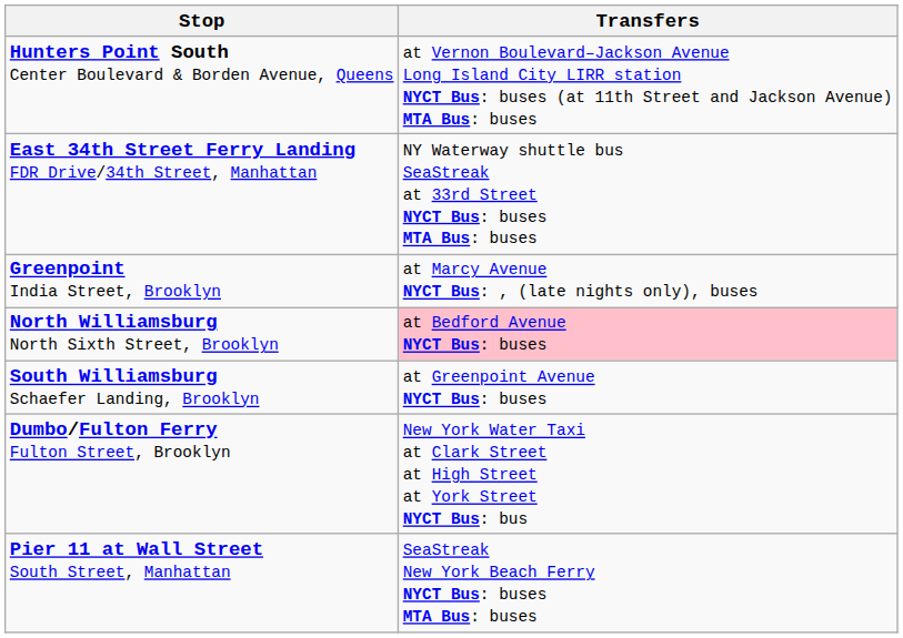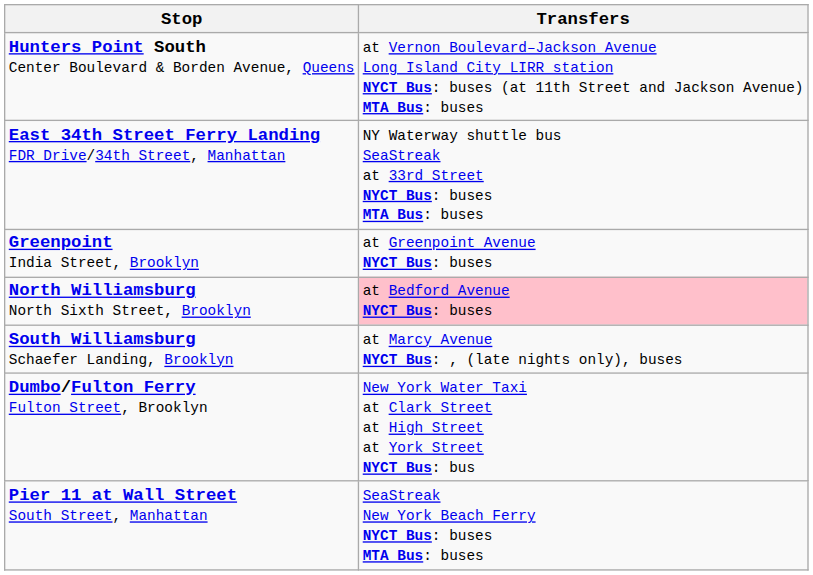 <table class=wikitable>
 <tr>
 <th>Stop</th>
 <th>Transfers</th>
 </tr>
 <tr>
 <td valign=top><strong><a href='#'>Hunters Point</a> South</strong><br><small>Center Boulevard & Borden Avenue, <a href='#'>Queens</a></small><br><small></small></td>
 <td><small> at <a href='#'>Vernon Boulevard–Jackson Avenue</a><br><a href='#'>Long Island City LIRR station</a><br><strong><a href='#'>NYCT Bus</a></strong>:  buses (at 11th Street and Jackson Avenue)<br><strong><a href='#'>MTA Bus</a></strong>:  buses</small></td>
 </tr>
 <tr>
 <td valign=top><strong><a href='#'>East 34th Street Ferry Landing</a></strong><br><small><a href='#'>FDR Drive</a>/<a href='#'>34th Street</a>, <a href='#'>Manhattan</a></small><br><small></small></td>
 <td><small>NY Waterway shuttle bus<br><a href='#'>SeaStreak</a><br>   at <a href='#'>33rd Street</a><br><strong><a href='#'>NYCT Bus</a></strong>:  buses <br> <strong><a href='#'>MTA Bus</a></strong>:  buses</small></td>
 </tr>
 <tr>
 <td valign=top><strong><a href='#'>Greenpoint</a></strong><br><small>India Street, <a href='#'>Brooklyn</a></small><br><small></small></td>
-<td><small>   at <a href='#'>Marcy Avenue</a><br><strong><a href='#'>NYCT Bus</a></strong>: ,  (late nights only),  buses</small></td>
+<td><small> at <a href='#'>Greenpoint Avenue</a><br><strong><a href='#'>NYCT Bus</a></strong>:  buses</small></td>
 </tr>
 <tr>
 <td valign=top><strong><a href='#'>North Williamsburg</a></strong><br><small>North Sixth Street, <a href='#'>Brooklyn</a></small><br><small></small></td>
 <td style="background: pink;"><small> at <a href='#'>Bedford Avenue</a><br><strong><a href='#'>NYCT Bus</a></strong>:  buses</small></td>
 </tr>
 <tr>
 <td valign=top><strong><a href='#'>South Williamsburg</a></strong><br><small>Schaefer Landing, <a href='#'>Brooklyn</a></small><br><small></small></td>
-<td><small> at <a href='#'>Greenpoint Avenue</a><br><strong><a href='#'>NYCT Bus</a></strong>:  buses</small></td>
+<td><small>   at <a href='#'>Marcy Avenue</a><br><strong><a href='#'>NYCT Bus</a></strong>: ,  (late nights only),  buses</small></td>
 </tr>
 <tr>
 <td valign=top><strong><a href='#'>Dumbo</a>/<a href='#'>Fulton Ferry</a></strong><small><br><a href='#'>Fulton Street</a>, Brooklyn</small><br><small></small></td>
 <td><small><a href='#'>New York Water Taxi</a><br> at <a href='#'>Clark Street</a><br> at <a href='#'>High Street</a><br> at <a href='#'>York Street</a><br><strong><a href='#'>NYCT Bus</a></strong>:  bus</small></td>
 </tr>
 <tr>
 <td valign=top><strong><a href='#'>Pier 11 at Wall Street</a></strong><br><small><a href='#'>South Street</a>, <a href='#'>Manhattan</a> </small><br><small></small></td>
 <td><small><a href='#'>SeaStreak</a><br><a href='#'>New York Beach Ferry</a><br><strong><a href='#'>NYCT Bus</a></strong>:  buses <br><strong><a href='#'>MTA Bus</a></strong>:  buses</small></td>
 </tr>
 </table>
